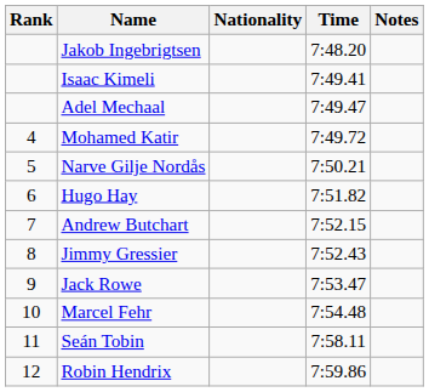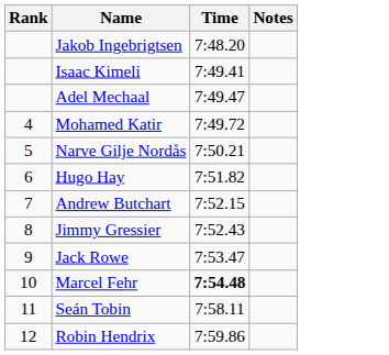 <table class="wikitable sortable" style="text-align:center">
 <tr>
 <th>Rank</th>
 <th>Name</th>
-<th>Nationality</th>
 <th>Time</th>
 <th>Notes</th>
 </tr>
 <tr>
 <td></td>
 <td align=left><a href='#'>Jakob Ingebrigtsen</a></td>
-<td align=left></td>
 <td>7:48.20</td>
 <td></td>
 </tr>
 <tr>
 <td></td>
 <td align=left><a href='#'>Isaac Kimeli</a></td>
-<td align=left></td>
 <td>7:49.41</td>
 <td></td>
 </tr>
 <tr>
 <td></td>
 <td align=left><a href='#'>Adel Mechaal</a></td>
-<td align=left></td>
 <td>7:49.47</td>
 <td></td>
 </tr>
 <tr>
 <td>4</td>
 <td align=left><a href='#'>Mohamed Katir</a></td>
-<td align=left></td>
 <td>7:49.72</td>
 <td></td>
 </tr>
 <tr>
 <td>5</td>
 <td align=left><a href='#'>Narve Gilje Nordås</a></td>
-<td align=left></td>
 <td>7:50.21</td>
 <td></td>
 </tr>
 <tr>
 <td>6</td>
 <td align=left><a href='#'>Hugo Hay</a></td>
-<td align=left></td>
 <td>7:51.82</td>
 <td></td>
 </tr>
 <tr>
 <td>7</td>
 <td align=left><a href='#'>Andrew Butchart</a></td>
-<td align=left></td>
 <td>7:52.15</td>
 <td></td>
 </tr>
 <tr>
 <td>8</td>
 <td align=left><a href='#'>Jimmy Gressier</a></td>
-<td align=left></td>
 <td>7:52.43</td>
 <td></td>
 </tr>
 <tr>
 <td>9</td>
 <td align=left><a href='#'>Jack Rowe</a></td>
-<td align=left></td>
 <td>7:53.47</td>
 <td></td>
 </tr>
 <tr>
 <td>10</td>
 <td align=left><a href='#'>Marcel Fehr</a></td>
-<td align=left></td>
-<td>7:54.48</td>
+<td><strong>7:54.48</strong></td>
 <td></td>
 </tr>
 <tr>
 <td>11</td>
 <td align=left><a href='#'>Seán Tobin</a></td>
-<td align=left></td>
 <td>7:58.11</td>
 <td></td>
 </tr>
 <tr>
 <td>12</td>
 <td align=left><a href='#'>Robin Hendrix</a></td>
-<td align=left></td>
 <td>7:59.86</td>
 <td></td>
 </tr>
 </table>
